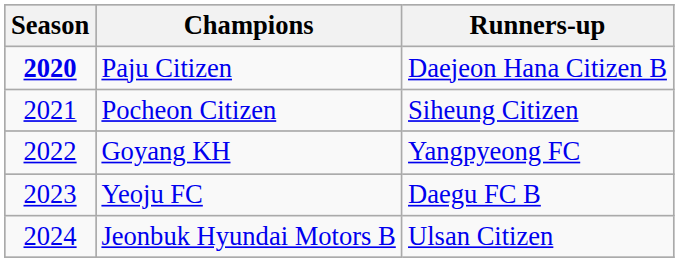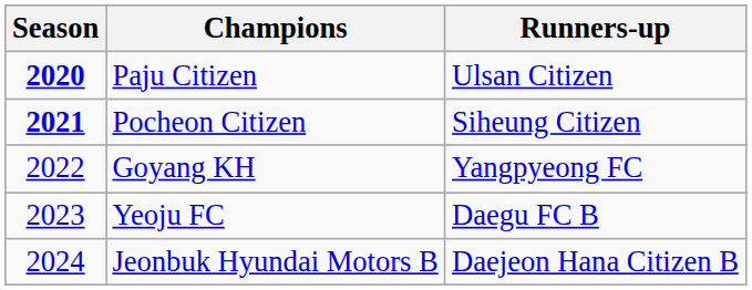 <table class="wikitable">
 <tr>
 <th>Season</th>
 <th>Champions</th>
 <th>Runners-up</th>
 </tr>
 <tr>
 <td align="center"><strong><a href='#'>2020</a></strong></td>
 <td><a href='#'>Paju Citizen</a></td>
-<td><a href='#'>Daejeon Hana Citizen B</a></td>
+<td><a href='#'>Ulsan Citizen</a></td>
 </tr>
 <tr>
-<td align="center"><a href='#'>2021</a></td>
+<td align="center"><strong><a href='#'>2021</a></strong></td>
 <td><a href='#'>Pocheon Citizen</a></td>
 <td><a href='#'>Siheung Citizen</a></td>
 </tr>
 <tr>
 <td align="center"><a href='#'>2022</a></td>
 <td><a href='#'>Goyang KH</a></td>
 <td><a href='#'>Yangpyeong FC</a></td>
 </tr>
 <tr>
 <td align="center"><a href='#'>2023</a></td>
 <td><a href='#'>Yeoju FC</a></td>
 <td><a href='#'>Daegu FC B</a></td>
 </tr>
 <tr>
 <td align="center"><a href='#'>2024</a></td>
 <td><a href='#'>Jeonbuk Hyundai Motors B</a></td>
-<td><a href='#'>Ulsan Citizen</a></td>
+<td><a href='#'>Daejeon Hana Citizen B</a></td>
 </tr>
 </table>
